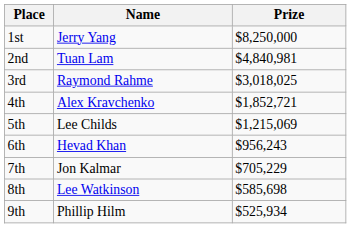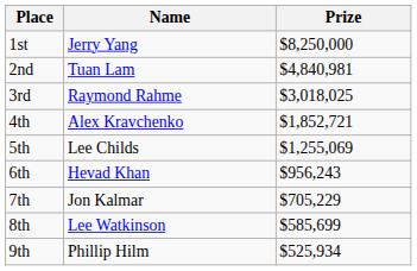 <table class="wikitable">
 <tr>
 <th width="50">Place</th>
 <th style="width:200px;">Name</th>
 <th style="width:125px;">Prize</th>
 </tr>
 <tr>
 <td>1st</td>
 <td><a href='#'>Jerry Yang</a></td>
 <td>$8,250,000</td>
 </tr>
 <tr>
 <td>2nd</td>
 <td><a href='#'>Tuan Lam</a></td>
 <td>$4,840,981</td>
 </tr>
 <tr>
 <td>3rd</td>
 <td><a href='#'>Raymond Rahme</a></td>
 <td>$3,018,025</td>
 </tr>
 <tr>
 <td>4th</td>
 <td><a href='#'>Alex Kravchenko</a></td>
 <td>$1,852,721</td>
 </tr>
 <tr>
 <td>5th</td>
 <td>Lee Childs</td>
-<td>$1,215,069</td>
+<td>$1,255,069</td>
 </tr>
 <tr>
 <td>6th</td>
 <td><a href='#'>Hevad Khan</a></td>
 <td>$956,243</td>
 </tr>
 <tr>
 <td>7th</td>
 <td>Jon Kalmar</td>
 <td>$705,229</td>
 </tr>
 <tr>
 <td>8th</td>
 <td><a href='#'>Lee Watkinson</a></td>
-<td>$585,698</td>
+<td>$585,699</td>
 </tr>
 <tr>
 <td>9th</td>
 <td>Phillip Hilm</td>
 <td>$525,934</td>
 </tr>
 </table>
